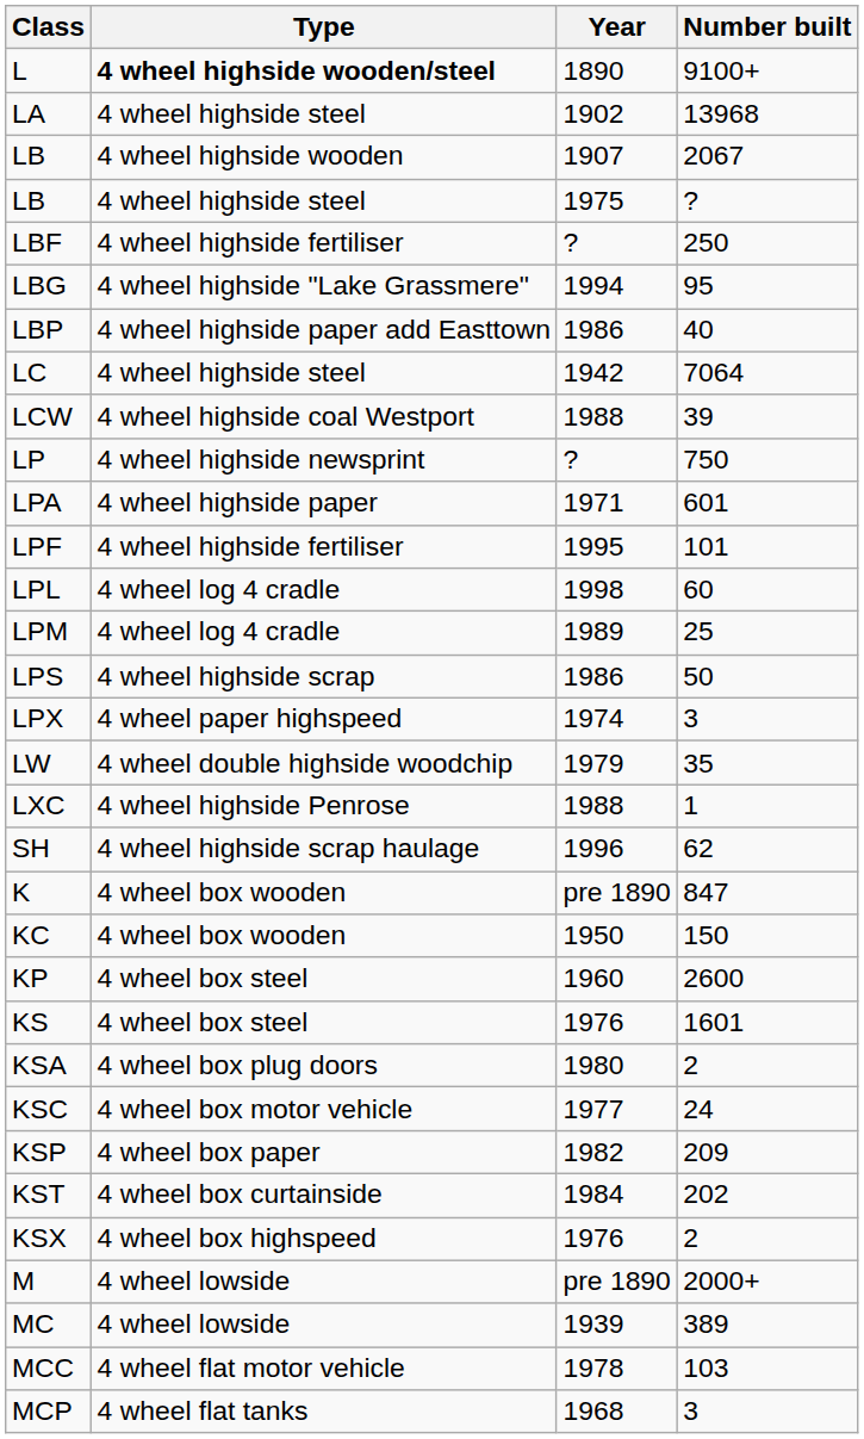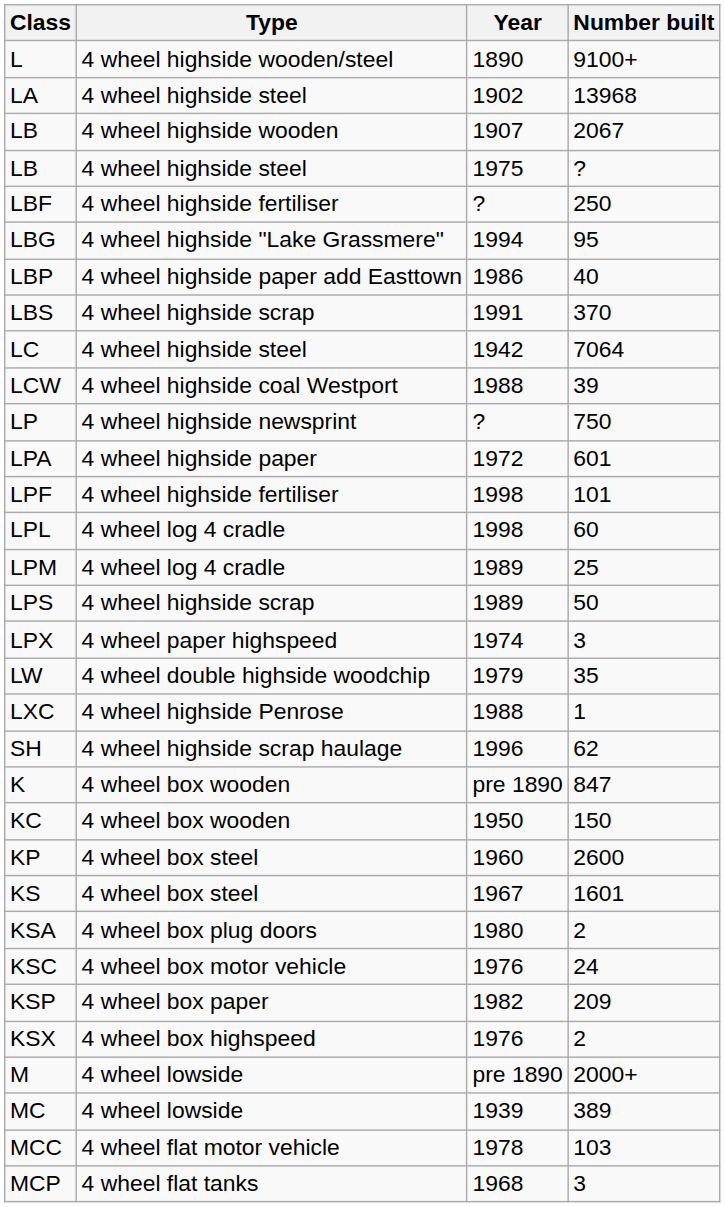 <table class="wikitable">
 <tr>
 <th>Class</th>
 <th>Type</th>
 <th>Year</th>
 <th>Number built</th>
 </tr>
 <tr>
 <td>L</td>
-<td><strong>4 wheel highside wooden/steel</strong></td>
+<td>4 wheel highside wooden/steel</td>
 <td>1890</td>
 <td>9100+</td>
 </tr>
 <tr>
 <td>LA</td>
 <td>4 wheel highside steel</td>
 <td>1902</td>
 <td>13968</td>
 </tr>
 <tr>
 <td>LB</td>
 <td>4 wheel highside wooden</td>
 <td>1907</td>
 <td>2067</td>
 </tr>
 <tr>
 <td>LB</td>
 <td>4 wheel highside steel</td>
 <td>1975</td>
 <td>?</td>
 </tr>
 <tr>
 <td>LBF</td>
 <td>4 wheel highside fertiliser</td>
 <td>?</td>
 <td>250</td>
 </tr>
 <tr>
 <td>LBG</td>
 <td>4 wheel highside "Lake Grassmere"</td>
 <td>1994</td>
 <td>95</td>
 </tr>
 <tr>
 <td>LBP</td>
 <td>4 wheel highside paper add Easttown</td>
 <td>1986</td>
 <td>40</td>
 </tr>
 <tr>
+<td>LBS</td>
+<td>4 wheel highside scrap</td>
+<td>1991</td>
+<td>370</td>
+</tr>
+<tr>
 <td>LC</td>
 <td>4 wheel highside steel</td>
 <td>1942</td>
 <td>7064</td>
 </tr>
 <tr>
 <td>LCW</td>
 <td>4 wheel highside coal Westport</td>
 <td>1988</td>
 <td>39</td>
 </tr>
 <tr>
 <td>LP</td>
 <td>4 wheel highside newsprint</td>
 <td>?</td>
 <td>750</td>
 </tr>
 <tr>
 <td>LPA</td>
 <td>4 wheel highside paper</td>
-<td>1971</td>
+<td>1972</td>
 <td>601</td>
 </tr>
 <tr>
 <td>LPF</td>
 <td>4 wheel highside fertiliser</td>
-<td>1995</td>
+<td>1998</td>
 <td>101</td>
 </tr>
 <tr>
 <td>LPL</td>
 <td>4 wheel log 4 cradle</td>
 <td>1998</td>
 <td>60</td>
 </tr>
 <tr>
 <td>LPM</td>
 <td>4 wheel log 4 cradle</td>
 <td>1989</td>
 <td>25</td>
 </tr>
 <tr>
 <td>LPS</td>
 <td>4 wheel highside scrap</td>
-<td>1986</td>
+<td>1989</td>
 <td>50</td>
 </tr>
 <tr>
 <td>LPX</td>
 <td>4 wheel paper highspeed</td>
 <td>1974</td>
 <td>3</td>
 </tr>
 <tr>
 <td>LW</td>
 <td>4 wheel double highside woodchip</td>
 <td>1979</td>
 <td>35</td>
 </tr>
 <tr>
 <td>LXC</td>
 <td>4 wheel highside Penrose</td>
 <td>1988</td>
 <td>1</td>
 </tr>
 <tr>
 <td>SH</td>
 <td>4 wheel highside scrap haulage</td>
 <td>1996</td>
 <td>62</td>
 </tr>
 <tr>
 <td>K</td>
 <td>4 wheel box wooden</td>
 <td>pre 1890</td>
 <td>847</td>
 </tr>
 <tr>
 <td>KC</td>
 <td>4 wheel box wooden</td>
 <td>1950</td>
 <td>150</td>
 </tr>
 <tr>
 <td>KP</td>
 <td>4 wheel box steel</td>
 <td>1960</td>
 <td>2600</td>
 </tr>
 <tr>
 <td>KS</td>
 <td>4 wheel box steel</td>
-<td>1976</td>
+<td>1967</td>
 <td>1601</td>
 </tr>
 <tr>
 <td>KSA</td>
 <td>4 wheel box plug doors</td>
 <td>1980</td>
 <td>2</td>
 </tr>
 <tr>
 <td>KSC</td>
 <td>4 wheel box motor vehicle</td>
-<td>1977</td>
+<td>1976</td>
 <td>24</td>
 </tr>
 <tr>
 <td>KSP</td>
 <td>4 wheel box paper</td>
 <td>1982</td>
 <td>209</td>
-</tr>
-<tr>
-<td>KST</td>
-<td>4 wheel box curtainside</td>
-<td>1984</td>
-<td>202</td>
 </tr>
 <tr>
 <td>KSX</td>
 <td>4 wheel box highspeed</td>
 <td>1976</td>
 <td>2</td>
 </tr>
 <tr>
 <td>M</td>
 <td>4 wheel lowside</td>
 <td>pre 1890</td>
 <td>2000+</td>
 </tr>
 <tr>
 <td>MC</td>
 <td>4 wheel lowside</td>
 <td>1939</td>
 <td>389</td>
 </tr>
 <tr>
 <td>MCC</td>
 <td>4 wheel flat motor vehicle</td>
 <td>1978</td>
 <td>103</td>
 </tr>
 <tr>
 <td>MCP</td>
 <td>4 wheel flat tanks</td>
 <td>1968</td>
 <td>3</td>
 </tr>
 </table>
